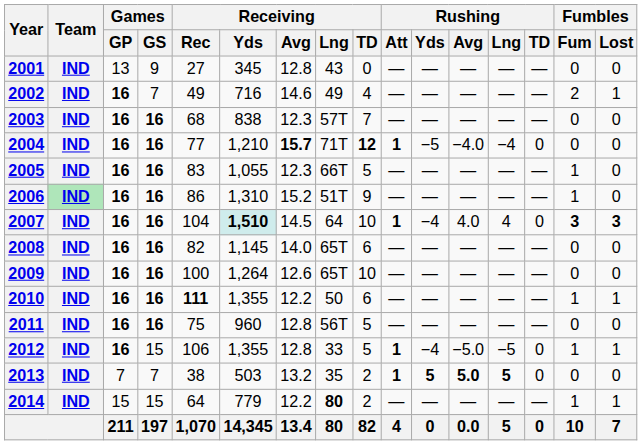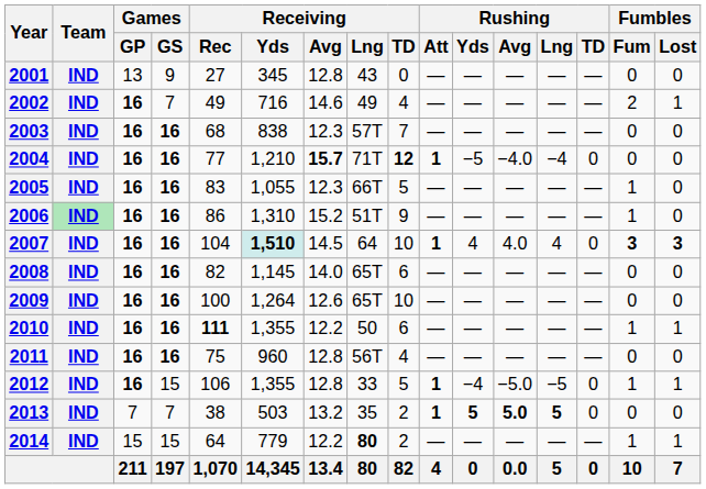 <table class="wikitable" style="text-align:center;">
 <tr>
 <th rowspan="2">Year</th>
 <th rowspan="2">Team</th>
 <th colspan="2">Games</th>
 <th colspan="5">Receiving</th>
 <th colspan="5">Rushing</th>
 <th colspan="2">Fumbles</th>
 </tr>
 <tr>
 <th>GP</th>
 <th>GS</th>
 <th>Rec</th>
 <th>Yds</th>
 <th>Avg</th>
 <th>Lng</th>
 <th>TD</th>
 <th>Att</th>
 <th>Yds</th>
 <th>Avg</th>
 <th>Lng</th>
 <th>TD</th>
 <th>Fum</th>
 <th>Lost</th>
 </tr>
 <tr>
 <th><a href='#'>2001</a></th>
 <th><a href='#'>IND</a></th>
 <td>13</td>
 <td>9</td>
 <td>27</td>
 <td>345</td>
 <td>12.8</td>
 <td>43</td>
 <td>0</td>
 <td>—</td>
 <td>—</td>
 <td>—</td>
 <td>—</td>
 <td>—</td>
 <td>0</td>
 <td>0</td>
 </tr>
 <tr>
 <th><a href='#'>2002</a></th>
 <th><a href='#'>IND</a></th>
 <td><strong>16</strong></td>
 <td>7</td>
 <td>49</td>
 <td>716</td>
 <td>14.6</td>
 <td>49</td>
 <td>4</td>
 <td>—</td>
 <td>—</td>
 <td>—</td>
 <td>—</td>
 <td>—</td>
 <td>2</td>
 <td>1</td>
 </tr>
 <tr>
 <th><a href='#'>2003</a></th>
 <th><a href='#'>IND</a></th>
 <td><strong>16</strong></td>
 <td><strong>16</strong></td>
 <td>68</td>
 <td>838</td>
 <td>12.3</td>
 <td>57T</td>
 <td>7</td>
 <td>—</td>
 <td>—</td>
 <td>—</td>
 <td>—</td>
 <td>—</td>
 <td>0</td>
 <td>0</td>
 </tr>
 <tr>
 <th><a href='#'>2004</a></th>
 <th><a href='#'>IND</a></th>
 <td><strong>16</strong></td>
 <td><strong>16</strong></td>
 <td>77</td>
 <td>1,210</td>
 <td><strong>15.7</strong></td>
 <td>71T</td>
 <td><strong>12</strong></td>
 <td><strong>1</strong></td>
 <td>−5</td>
 <td>−4.0</td>
 <td>−4</td>
 <td>0</td>
 <td>0</td>
 <td>0</td>
 </tr>
 <tr>
 <th><a href='#'>2005</a></th>
 <th><a href='#'>IND</a></th>
 <td><strong>16</strong></td>
 <td><strong>16</strong></td>
 <td>83</td>
 <td>1,055</td>
 <td>12.3</td>
 <td>66T</td>
 <td>5</td>
 <td>—</td>
 <td>—</td>
 <td>—</td>
 <td>—</td>
 <td>—</td>
 <td>1</td>
 <td>0</td>
 </tr>
 <tr>
 <th><a href='#'>2006</a></th>
 <th style="background:#afe6ba; width:3em;"><a href='#'>IND</a></th>
 <td><strong>16</strong></td>
 <td><strong>16</strong></td>
 <td>86</td>
 <td>1,310</td>
 <td>15.2</td>
 <td>51T</td>
 <td>9</td>
 <td>—</td>
 <td>—</td>
 <td>—</td>
 <td>—</td>
 <td>—</td>
 <td>1</td>
 <td>0</td>
 </tr>
 <tr>
 <th><a href='#'>2007</a></th>
 <th><a href='#'>IND</a></th>
 <td><strong>16</strong></td>
 <td><strong>16</strong></td>
 <td>104</td>
 <td style="background:#cfecec; width:3em;"><strong>1,510</strong></td>
 <td>14.5</td>
 <td>64</td>
 <td>10</td>
 <td><strong>1</strong></td>
-<td>−4</td>
+<td>4</td>
 <td>4.0</td>
 <td>4</td>
 <td>0</td>
 <td><strong>3</strong></td>
 <td><strong>3</strong></td>
 </tr>
 <tr>
 <th><a href='#'>2008</a></th>
 <th><a href='#'>IND</a></th>
 <td><strong>16</strong></td>
 <td><strong>16</strong></td>
 <td>82</td>
 <td>1,145</td>
 <td>14.0</td>
 <td>65T</td>
 <td>6</td>
 <td>—</td>
 <td>—</td>
 <td>—</td>
 <td>—</td>
 <td>—</td>
 <td>0</td>
 <td>0</td>
 </tr>
 <tr>
 <th><a href='#'>2009</a></th>
 <th><a href='#'>IND</a></th>
 <td><strong>16</strong></td>
 <td><strong>16</strong></td>
 <td>100</td>
 <td>1,264</td>
 <td>12.6</td>
 <td>65T</td>
 <td>10</td>
 <td>—</td>
 <td>—</td>
 <td>—</td>
 <td>—</td>
 <td>—</td>
 <td>0</td>
 <td>0</td>
 </tr>
 <tr>
 <th><a href='#'>2010</a></th>
 <th><a href='#'>IND</a></th>
 <td><strong>16</strong></td>
 <td><strong>16</strong></td>
 <td><strong>111</strong></td>
 <td>1,355</td>
 <td>12.2</td>
 <td>50</td>
 <td>6</td>
 <td>—</td>
 <td>—</td>
 <td>—</td>
 <td>—</td>
 <td>—</td>
 <td>1</td>
 <td>1</td>
 </tr>
 <tr>
 <th><a href='#'>2011</a></th>
 <th><a href='#'>IND</a></th>
 <td><strong>16</strong></td>
 <td><strong>16</strong></td>
 <td>75</td>
 <td>960</td>
 <td>12.8</td>
 <td>56T</td>
-<td>5</td>
+<td>4</td>
 <td>—</td>
 <td>—</td>
 <td>—</td>
 <td>—</td>
 <td>—</td>
 <td>0</td>
 <td>0</td>
 </tr>
 <tr>
 <th><a href='#'>2012</a></th>
 <th><a href='#'>IND</a></th>
 <td><strong>16</strong></td>
 <td>15</td>
 <td>106</td>
 <td>1,355</td>
 <td>12.8</td>
 <td>33</td>
 <td>5</td>
 <td><strong>1</strong></td>
 <td>−4</td>
 <td>−5.0</td>
 <td>−5</td>
 <td>0</td>
 <td>1</td>
 <td>1</td>
 </tr>
 <tr>
 <th><a href='#'>2013</a></th>
 <th><a href='#'>IND</a></th>
 <td>7</td>
 <td>7</td>
 <td>38</td>
 <td>503</td>
 <td>13.2</td>
 <td>35</td>
 <td>2</td>
 <td><strong>1</strong></td>
 <td><strong>5</strong></td>
 <td><strong>5.0</strong></td>
 <td><strong>5</strong></td>
 <td>0</td>
 <td>0</td>
 <td>0</td>
 </tr>
 <tr>
 <th><a href='#'>2014</a></th>
 <th><a href='#'>IND</a></th>
 <td>15</td>
 <td>15</td>
 <td>64</td>
 <td>779</td>
 <td>12.2</td>
 <td><strong>80</strong></td>
 <td>2</td>
 <td>—</td>
 <td>—</td>
 <td>—</td>
 <td>—</td>
 <td>—</td>
 <td>1</td>
 <td>1</td>
 </tr>
 <tr>
 <th colspan="2"></th>
 <th>211</th>
 <th>197</th>
 <th>1,070</th>
 <th>14,345</th>
 <th>13.4</th>
 <th>80</th>
 <th>82</th>
 <th>4</th>
 <th>0</th>
 <th>0.0</th>
 <th>5</th>
 <th>0</th>
 <th>10</th>
 <th>7</th>
 </tr>
 </table>
